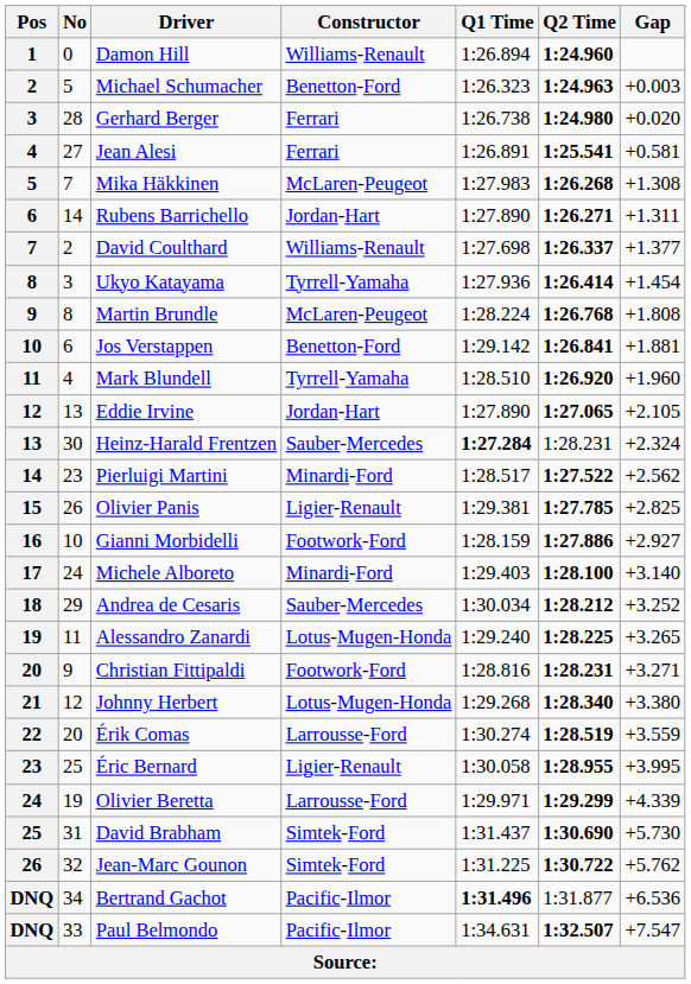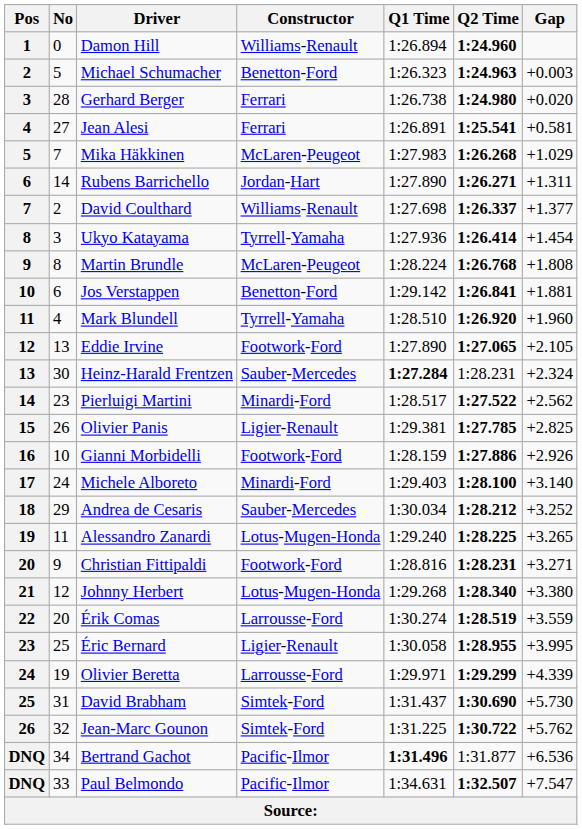 <table class="wikitable sortable" style="font-size: 95%;">
 <tr>
 <th>Pos</th>
 <th>No</th>
 <th>Driver</th>
 <th>Constructor</th>
 <th>Q1 Time</th>
 <th>Q2 Time</th>
 <th>Gap</th>
 </tr>
 <tr>
 <th>1</th>
 <td>0</td>
 <td> <a href='#'>Damon Hill</a></td>
 <td><a href='#'>Williams</a>-<a href='#'>Renault</a></td>
 <td>1:26.894</td>
 <td><strong>1:24.960</strong></td>
 <td></td>
 </tr>
 <tr>
 <th>2</th>
 <td>5</td>
 <td> <a href='#'>Michael Schumacher</a></td>
 <td><a href='#'>Benetton</a>-<a href='#'>Ford</a></td>
 <td>1:26.323</td>
 <td><strong>1:24.963</strong></td>
 <td>+0.003</td>
 </tr>
 <tr>
 <th>3</th>
 <td>28</td>
 <td> <a href='#'>Gerhard Berger</a></td>
 <td><a href='#'>Ferrari</a></td>
 <td>1:26.738</td>
 <td><strong>1:24.980</strong></td>
 <td>+0.020</td>
 </tr>
 <tr>
 <th>4</th>
 <td>27</td>
 <td> <a href='#'>Jean Alesi</a></td>
 <td><a href='#'>Ferrari</a></td>
 <td>1:26.891</td>
 <td><strong>1:25.541</strong></td>
 <td>+0.581</td>
 </tr>
 <tr>
 <th>5</th>
 <td>7</td>
 <td> <a href='#'>Mika Häkkinen</a></td>
 <td><a href='#'>McLaren</a>-<a href='#'>Peugeot</a></td>
 <td>1:27.983</td>
 <td><strong>1:26.268</strong></td>
-<td>+1.308</td>
+<td>+1.029</td>
 </tr>
 <tr>
 <th>6</th>
 <td>14</td>
 <td> <a href='#'>Rubens Barrichello</a></td>
 <td><a href='#'>Jordan</a>-<a href='#'>Hart</a></td>
 <td>1:27.890</td>
 <td><strong>1:26.271</strong></td>
 <td>+1.311</td>
 </tr>
 <tr>
 <th>7</th>
 <td>2</td>
 <td> <a href='#'>David Coulthard</a></td>
 <td><a href='#'>Williams</a>-<a href='#'>Renault</a></td>
 <td>1:27.698</td>
 <td><strong>1:26.337</strong></td>
 <td>+1.377</td>
 </tr>
 <tr>
 <th>8</th>
 <td>3</td>
 <td> <a href='#'>Ukyo Katayama</a></td>
 <td><a href='#'>Tyrrell</a>-<a href='#'>Yamaha</a></td>
 <td>1:27.936</td>
 <td><strong>1:26.414</strong></td>
 <td>+1.454</td>
 </tr>
 <tr>
 <th>9</th>
 <td>8</td>
 <td> <a href='#'>Martin Brundle</a></td>
 <td><a href='#'>McLaren</a>-<a href='#'>Peugeot</a></td>
 <td>1:28.224</td>
 <td><strong>1:26.768</strong></td>
 <td>+1.808</td>
 </tr>
 <tr>
 <th>10</th>
 <td>6</td>
 <td> <a href='#'>Jos Verstappen</a></td>
 <td><a href='#'>Benetton</a>-<a href='#'>Ford</a></td>
 <td>1:29.142</td>
 <td><strong>1:26.841</strong></td>
 <td>+1.881</td>
 </tr>
 <tr>
 <th>11</th>
 <td>4</td>
 <td> <a href='#'>Mark Blundell</a></td>
 <td><a href='#'>Tyrrell</a>-<a href='#'>Yamaha</a></td>
 <td>1:28.510</td>
 <td><strong>1:26.920</strong></td>
 <td>+1.960</td>
 </tr>
 <tr>
 <th>12</th>
 <td>13</td>
 <td> <a href='#'>Eddie Irvine</a></td>
-<td><a href='#'>Jordan</a>-<a href='#'>Hart</a></td>
+<td><a href='#'>Footwork</a>-<a href='#'>Ford</a></td>
 <td>1:27.890</td>
 <td><strong>1:27.065</strong></td>
 <td>+2.105</td>
 </tr>
 <tr>
 <th>13</th>
 <td>30</td>
 <td> <a href='#'>Heinz-Harald Frentzen</a></td>
 <td><a href='#'>Sauber</a>-<a href='#'>Mercedes</a></td>
 <td><strong>1:27.284</strong></td>
 <td>1:28.231</td>
 <td>+2.324</td>
 </tr>
 <tr>
 <th>14</th>
 <td>23</td>
 <td> <a href='#'>Pierluigi Martini</a></td>
 <td><a href='#'>Minardi</a>-<a href='#'>Ford</a></td>
 <td>1:28.517</td>
 <td><strong>1:27.522</strong></td>
 <td>+2.562</td>
 </tr>
 <tr>
 <th>15</th>
 <td>26</td>
 <td> <a href='#'>Olivier Panis</a></td>
 <td><a href='#'>Ligier</a>-<a href='#'>Renault</a></td>
 <td>1:29.381</td>
 <td><strong>1:27.785</strong></td>
 <td>+2.825</td>
 </tr>
 <tr>
 <th>16</th>
 <td>10</td>
 <td> <a href='#'>Gianni Morbidelli</a></td>
 <td><a href='#'>Footwork</a>-<a href='#'>Ford</a></td>
 <td>1:28.159</td>
 <td><strong>1:27.886</strong></td>
-<td>+2.927</td>
+<td>+2.926</td>
 </tr>
 <tr>
 <th>17</th>
 <td>24</td>
 <td> <a href='#'>Michele Alboreto</a></td>
 <td><a href='#'>Minardi</a>-<a href='#'>Ford</a></td>
 <td>1:29.403</td>
 <td><strong>1:28.100</strong></td>
 <td>+3.140</td>
 </tr>
 <tr>
 <th>18</th>
 <td>29</td>
 <td> <a href='#'>Andrea de Cesaris</a></td>
 <td><a href='#'>Sauber</a>-<a href='#'>Mercedes</a></td>
 <td>1:30.034</td>
 <td><strong>1:28.212</strong></td>
 <td>+3.252</td>
 </tr>
 <tr>
 <th>19</th>
 <td>11</td>
 <td> <a href='#'>Alessandro Zanardi</a></td>
 <td><a href='#'>Lotus</a>-<a href='#'>Mugen-Honda</a></td>
 <td>1:29.240</td>
 <td><strong>1:28.225</strong></td>
 <td>+3.265</td>
 </tr>
 <tr>
 <th>20</th>
 <td>9</td>
 <td> <a href='#'>Christian Fittipaldi</a></td>
 <td><a href='#'>Footwork</a>-<a href='#'>Ford</a></td>
 <td>1:28.816</td>
 <td><strong>1:28.231</strong></td>
 <td>+3.271</td>
 </tr>
 <tr>
 <th>21</th>
 <td>12</td>
 <td> <a href='#'>Johnny Herbert</a></td>
 <td><a href='#'>Lotus</a>-<a href='#'>Mugen-Honda</a></td>
 <td>1:29.268</td>
 <td><strong>1:28.340</strong></td>
 <td>+3.380</td>
 </tr>
 <tr>
 <th>22</th>
 <td>20</td>
 <td> <a href='#'>Érik Comas</a></td>
 <td><a href='#'>Larrousse</a>-<a href='#'>Ford</a></td>
 <td>1:30.274</td>
 <td><strong>1:28.519</strong></td>
 <td>+3.559</td>
 </tr>
 <tr>
 <th>23</th>
 <td>25</td>
 <td> <a href='#'>Éric Bernard</a></td>
 <td><a href='#'>Ligier</a>-<a href='#'>Renault</a></td>
 <td>1:30.058</td>
 <td><strong>1:28.955</strong></td>
 <td>+3.995</td>
 </tr>
 <tr>
 <th>24</th>
 <td>19</td>
 <td> <a href='#'>Olivier Beretta</a></td>
 <td><a href='#'>Larrousse</a>-<a href='#'>Ford</a></td>
 <td>1:29.971</td>
 <td><strong>1:29.299</strong></td>
 <td>+4.339</td>
 </tr>
 <tr>
 <th>25</th>
 <td>31</td>
 <td> <a href='#'>David Brabham</a></td>
 <td><a href='#'>Simtek</a>-<a href='#'>Ford</a></td>
 <td>1:31.437</td>
 <td><strong>1:30.690</strong></td>
 <td>+5.730</td>
 </tr>
 <tr>
 <th>26</th>
 <td>32</td>
 <td> <a href='#'>Jean-Marc Gounon</a></td>
 <td><a href='#'>Simtek</a>-<a href='#'>Ford</a></td>
 <td>1:31.225</td>
 <td><strong>1:30.722</strong></td>
 <td>+5.762</td>
 </tr>
 <tr>
 <th>DNQ</th>
 <td>34</td>
 <td> <a href='#'>Bertrand Gachot</a></td>
 <td><a href='#'>Pacific</a>-<a href='#'>Ilmor</a></td>
 <td><strong>1:31.496</strong></td>
 <td>1:31.877</td>
 <td>+6.536</td>
 </tr>
 <tr>
 <th>DNQ</th>
 <td>33</td>
 <td> <a href='#'>Paul Belmondo</a></td>
 <td><a href='#'>Pacific</a>-<a href='#'>Ilmor</a></td>
 <td>1:34.631</td>
 <td><strong>1:32.507</strong></td>
 <td>+7.547</td>
 </tr>
 <tr>
 <th colspan="7">Source:</th>
 </tr>
 </table>
